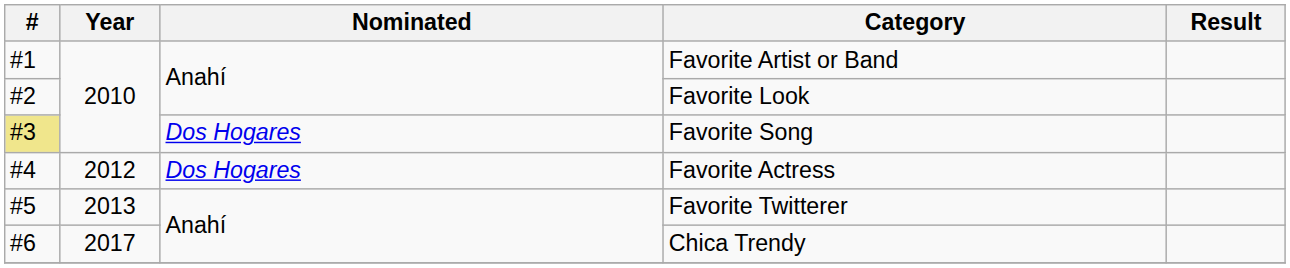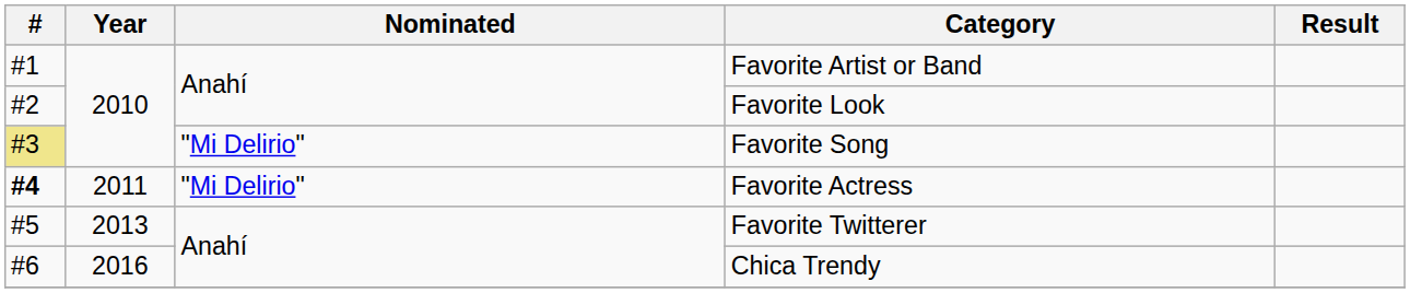 <table class="wikitable" width=100%>
 <tr>
 <th width="2.5%">#</th>
 <th width="5%">Year</th>
 <th width="25%">Nominated</th>
 <th width="25%">Category</th>
 <th width="5%">Result</th>
 </tr>
 <tr>
 <td>#1</td>
 <td rowspan="3" align="center">2010</td>
 <td rowspan="2">Anahí</td>
 <td>Favorite Artist or Band</td>
 <td></td>
 </tr>
 <tr>
 <td>#2</td>
 <td>Favorite Look</td>
 <td></td>
 </tr>
 <tr>
 <td style="background: khaki;">#3</td>
-<td><em><a href='#'>Dos Hogares</a></em></td>
+<td>"<a href='#'>Mi Delirio</a>"</td>
 <td>Favorite Song</td>
 <td></td>
 </tr>
 <tr>
-<td>#4</td>
-<td rowspan="1" align="center">2012</td>
-<td><em><a href='#'>Dos Hogares</a></em></td>
+<td><strong>#4</strong></td>
+<td rowspan="1" align="center">2011</td>
+<td>"<a href='#'>Mi Delirio</a>"</td>
 <td>Favorite Actress</td>
 <td></td>
 </tr>
 <tr>
 <td>#5</td>
 <td rowspan="1" align="center">2013</td>
 <td rowspan="2">Anahí</td>
 <td>Favorite Twitterer</td>
 <td></td>
 </tr>
 <tr>
 <td>#6</td>
-<td rowspan="1" align="center">2017</td>
+<td rowspan="1" align="center">2016</td>
 <td>Chica Trendy</td>
 <td></td>
 </tr>
 <tr>
 </tr>
 </table>
